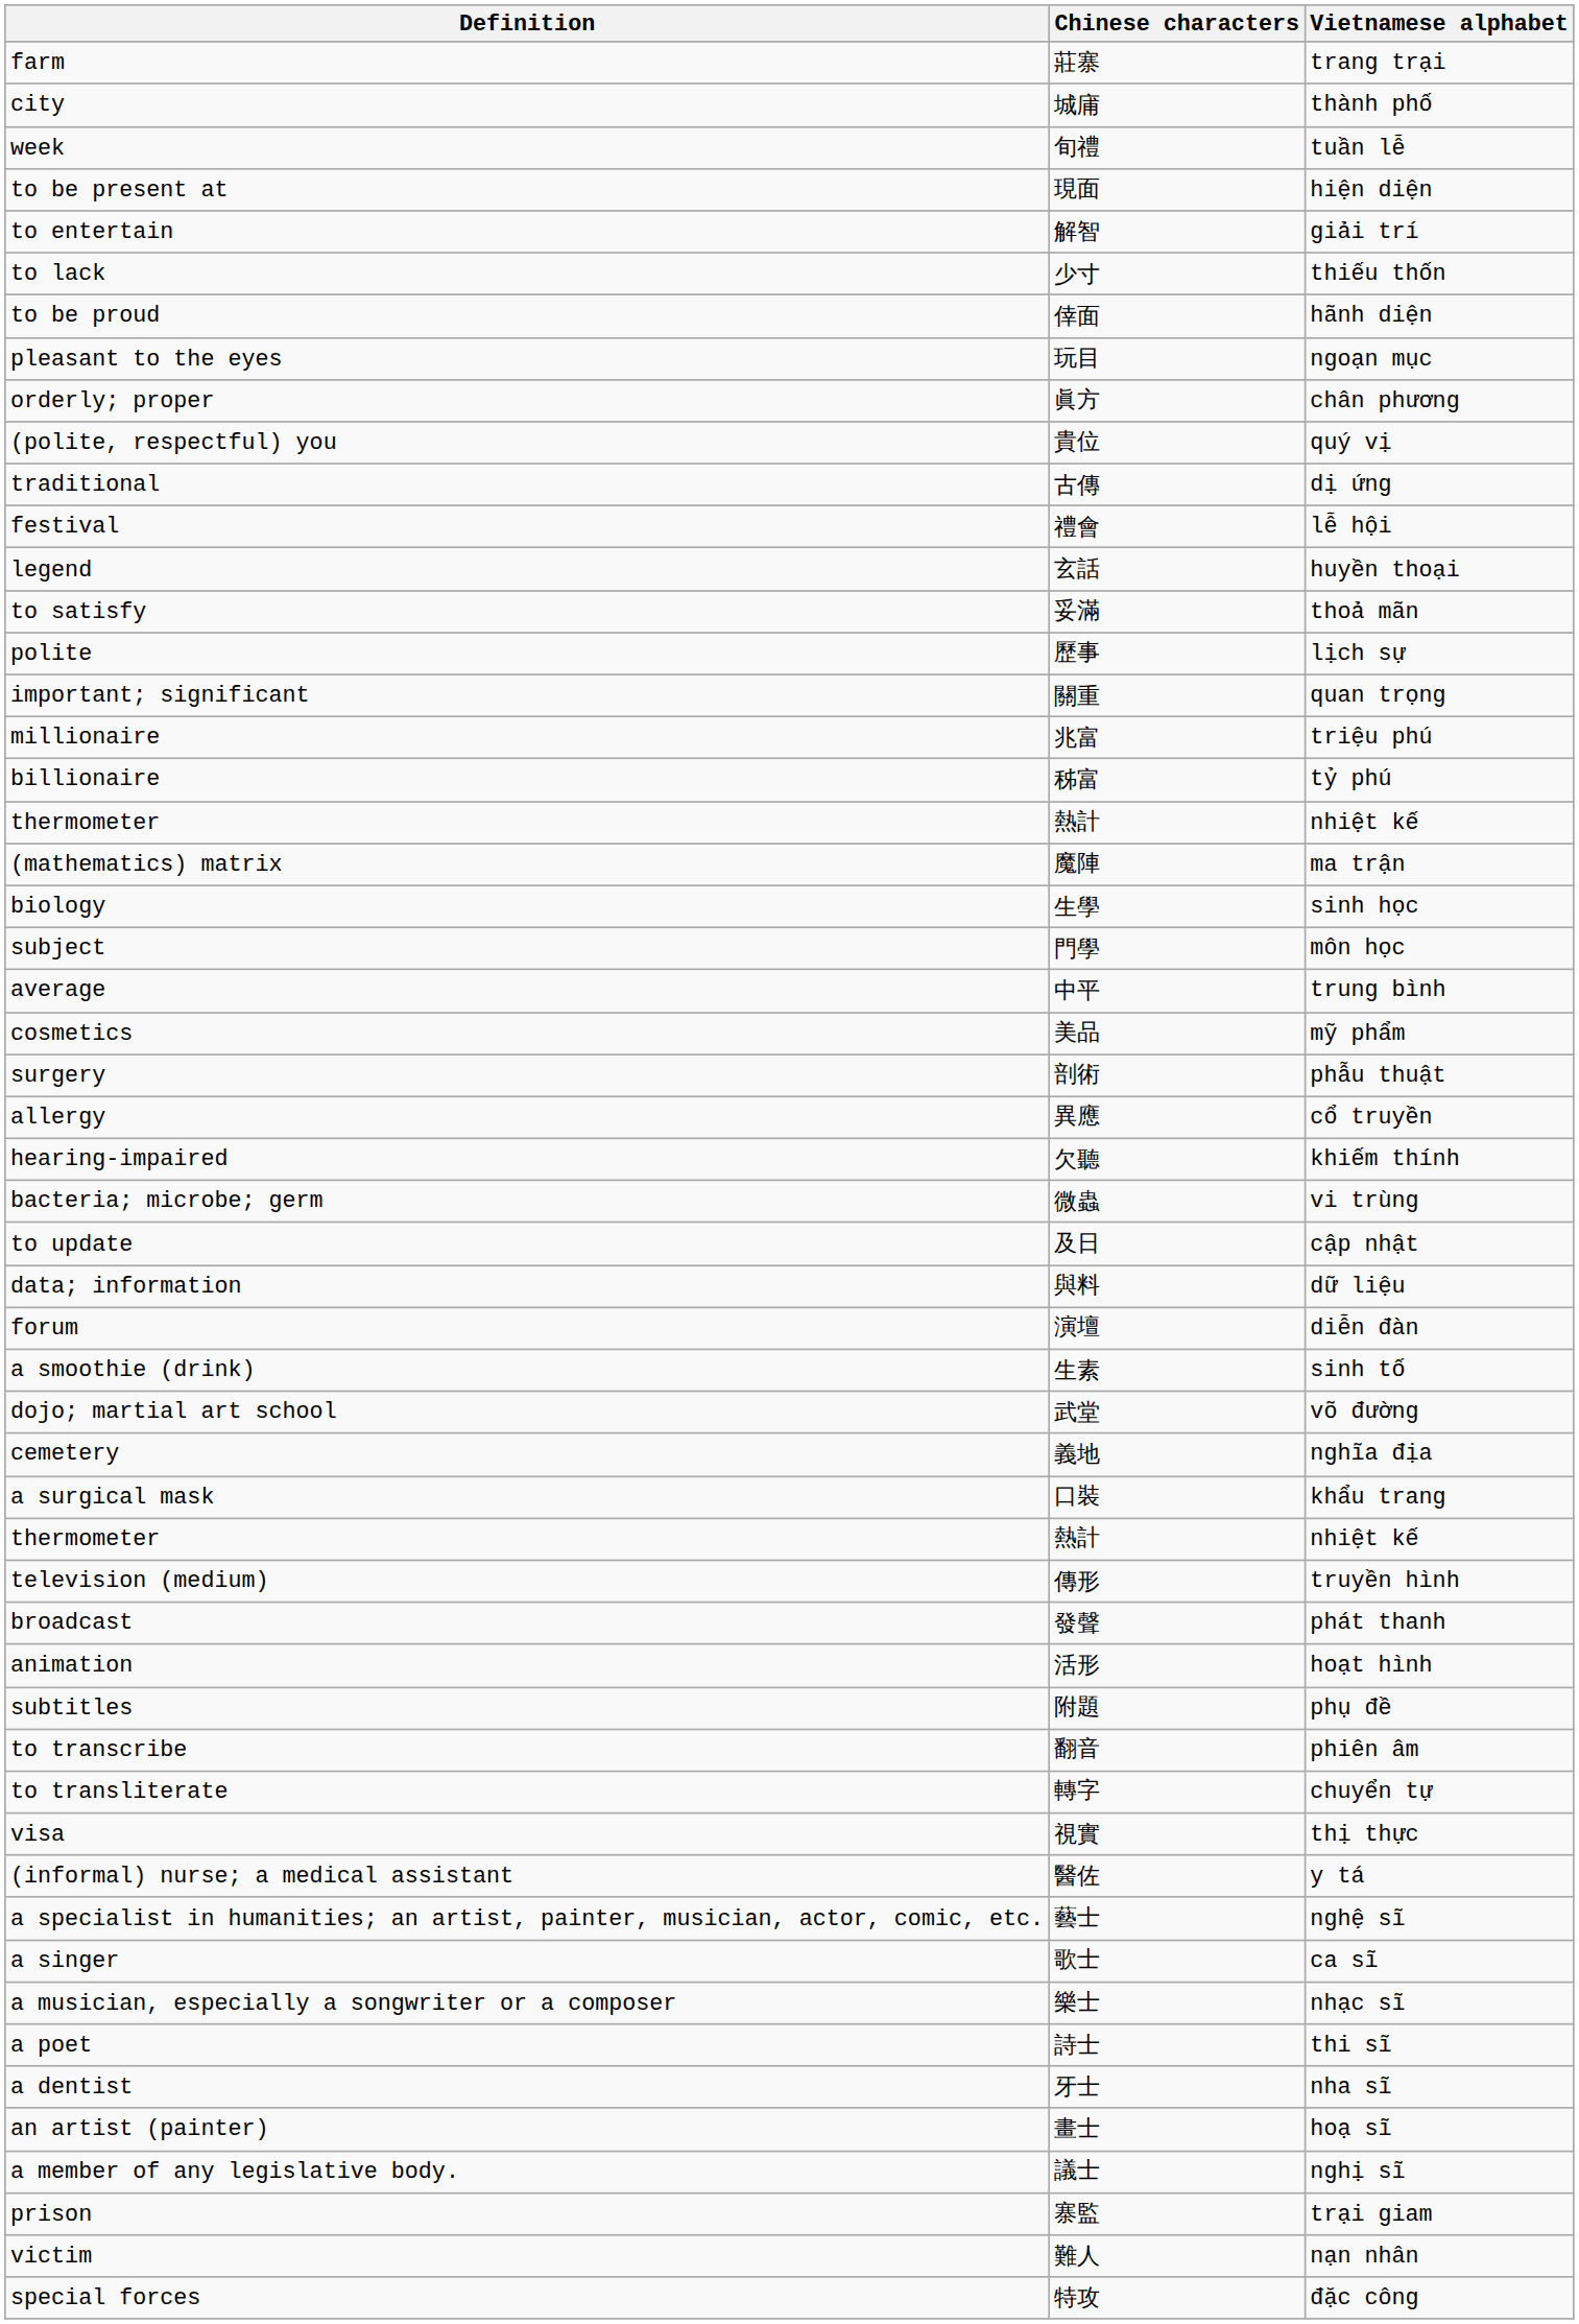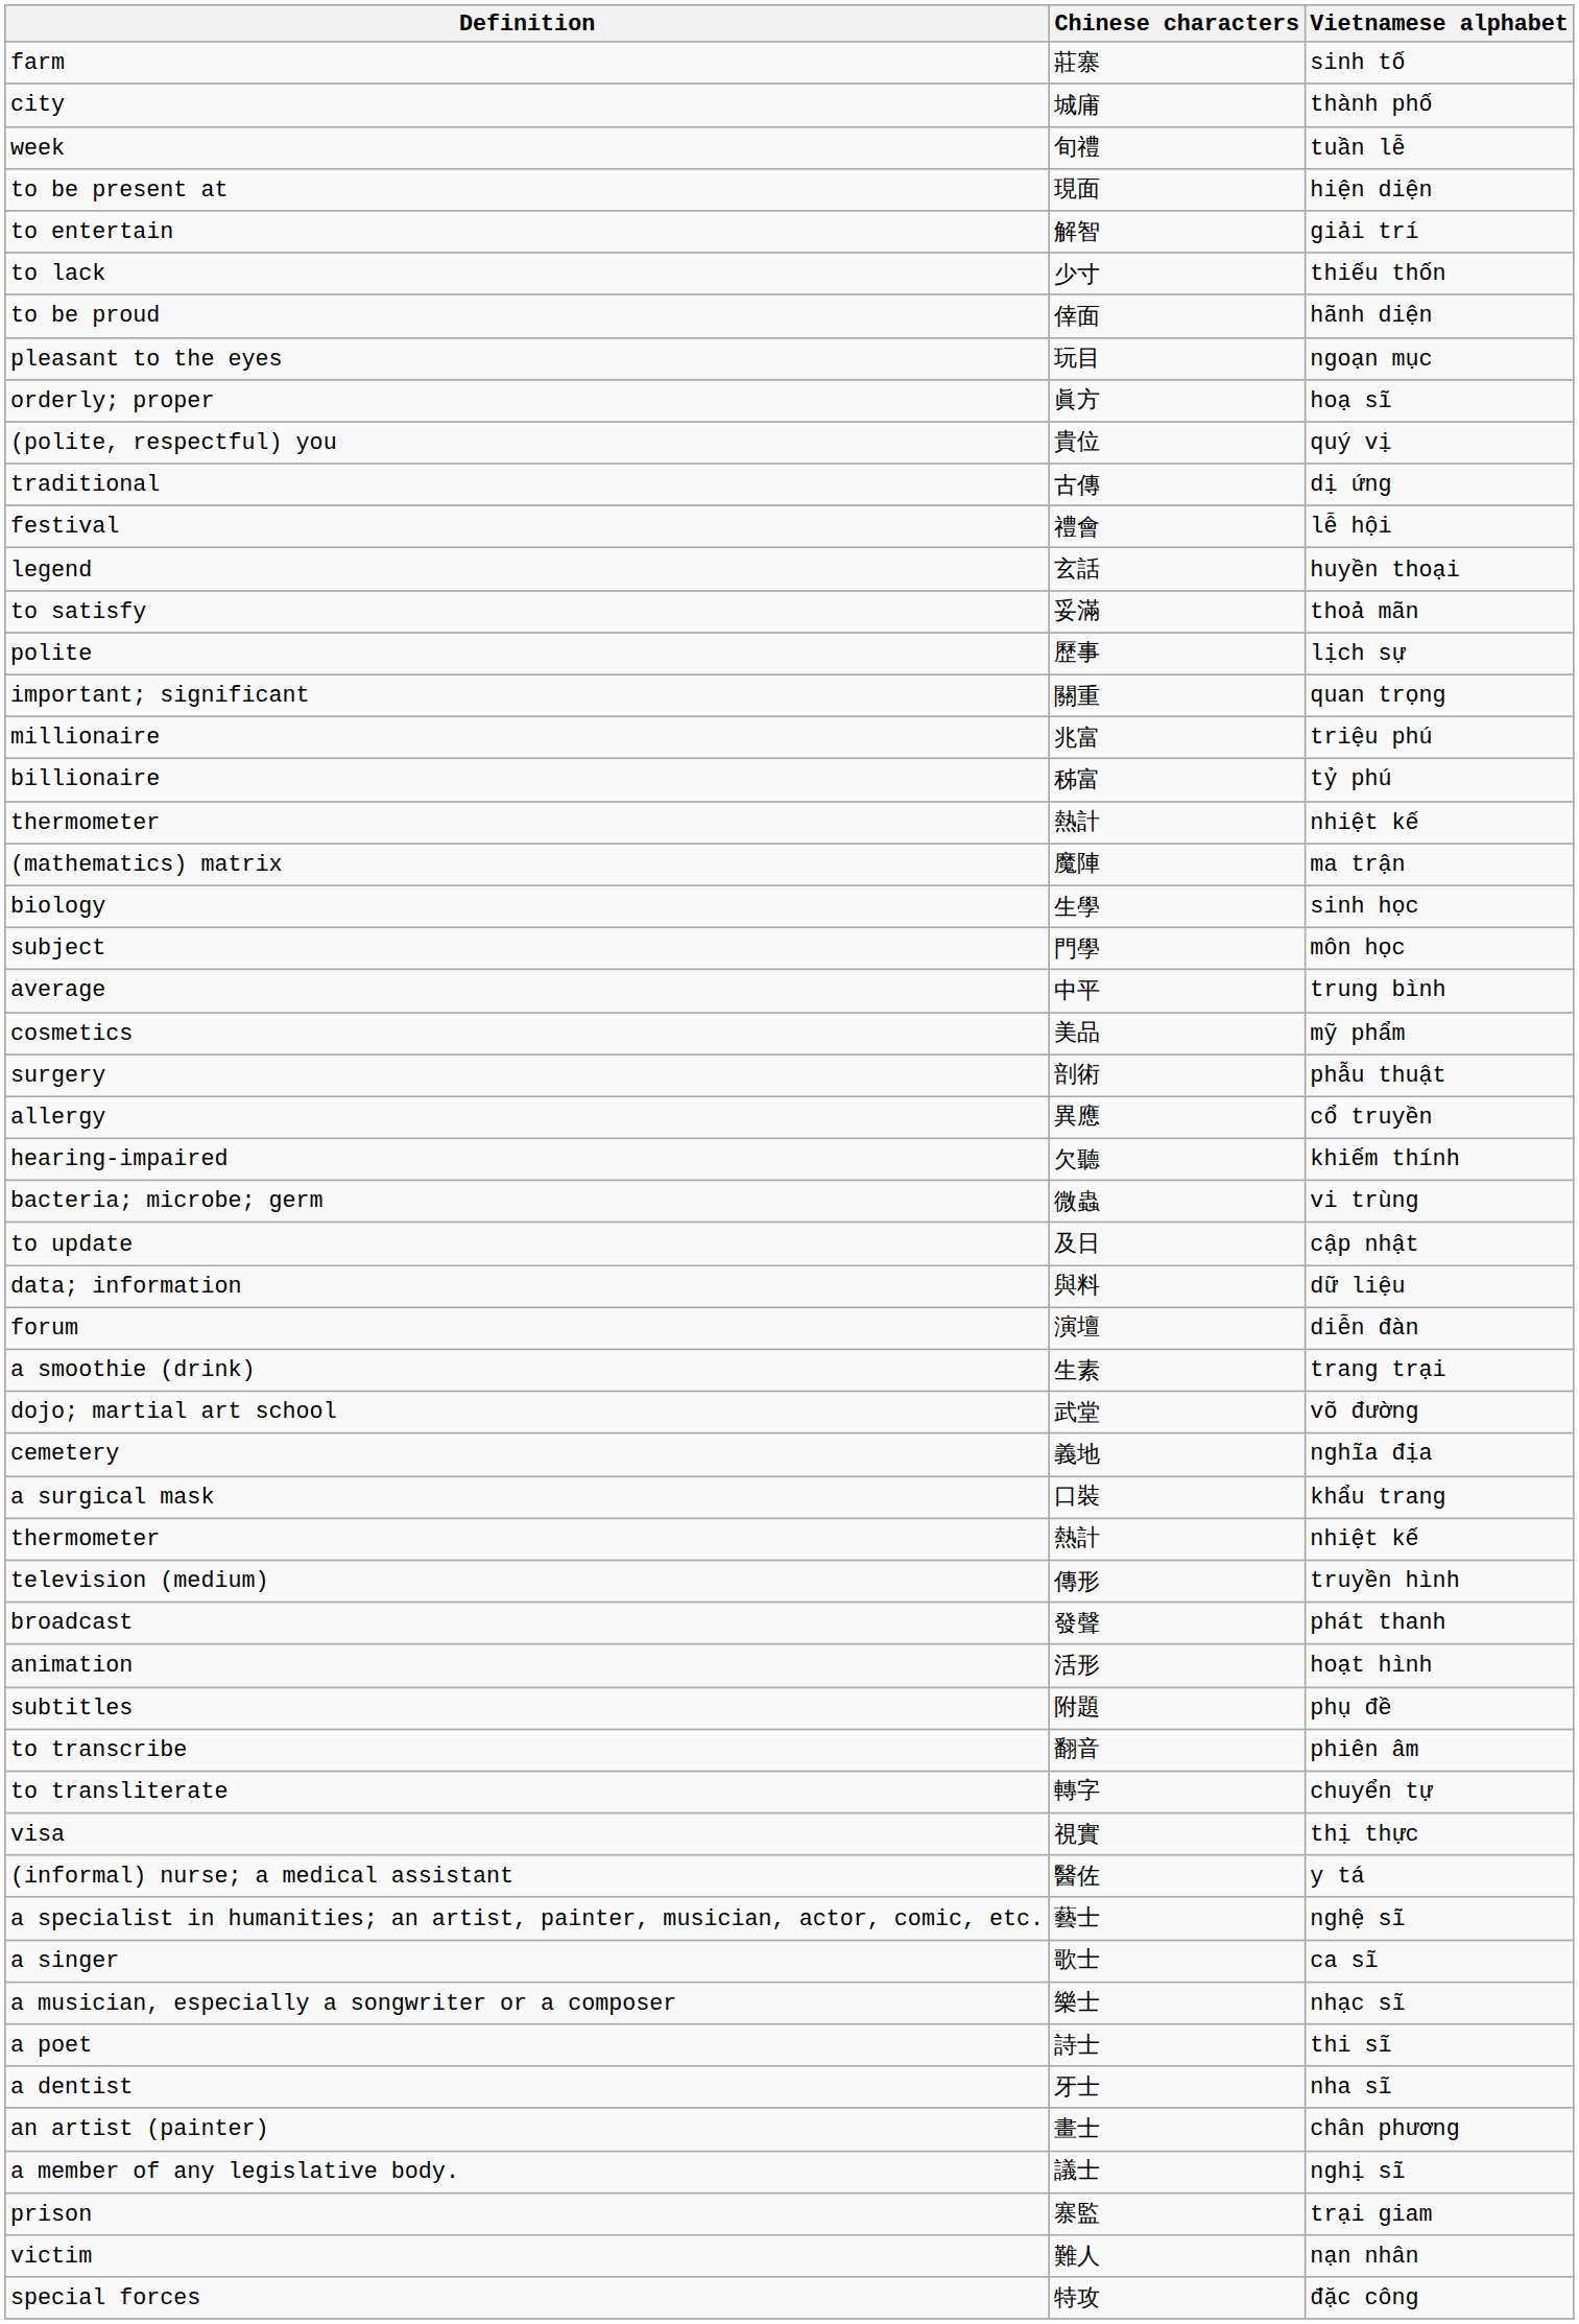 <table class="wikitable">
 <tr>
 <th>Definition</th>
 <th>Chinese characters</th>
 <th>Vietnamese alphabet</th>
 </tr>
 <tr>
 <td>farm</td>
 <td>莊寨</td>
-<td>trang trại</td>
+<td>sinh tố</td>
 </tr>
 <tr>
 <td>city</td>
 <td>城庯</td>
 <td>thành phố</td>
 </tr>
 <tr>
 <td>week</td>
 <td>旬禮</td>
 <td>tuần lễ</td>
 </tr>
 <tr>
 <td>to be present at</td>
 <td>現面</td>
 <td>hiện diện</td>
 </tr>
 <tr>
 <td>to entertain</td>
 <td>解智</td>
 <td>giải trí</td>
 </tr>
 <tr>
 <td>to lack</td>
 <td>少寸</td>
 <td>thiếu thốn</td>
 </tr>
 <tr>
 <td>to be proud</td>
 <td>倖面</td>
 <td>hãnh diện</td>
 </tr>
 <tr>
 <td>pleasant to the eyes</td>
 <td>玩目</td>
 <td>ngoạn mục</td>
 </tr>
 <tr>
 <td>orderly; proper</td>
 <td>眞方</td>
-<td>chân phương</td>
+<td>hoạ sĩ</td>
 </tr>
 <tr>
 <td>(polite, respectful) you</td>
 <td>貴位</td>
 <td>quý vị</td>
 </tr>
 <tr>
 <td>traditional</td>
 <td>古傳</td>
 <td>dị ứng</td>
 </tr>
 <tr>
 <td>festival</td>
 <td>禮會</td>
 <td>lễ hội</td>
 </tr>
 <tr>
 <td>legend</td>
 <td>玄話</td>
 <td>huyền thoại</td>
 </tr>
 <tr>
 <td>to satisfy</td>
 <td>妥滿</td>
 <td>thoả mãn</td>
 </tr>
 <tr>
 <td>polite</td>
 <td>歷事</td>
 <td>lịch sự</td>
 </tr>
 <tr>
 <td>important; significant</td>
 <td>關重</td>
 <td>quan trọng</td>
 </tr>
 <tr>
 <td>millionaire</td>
 <td>兆富</td>
 <td>triệu phú</td>
 </tr>
 <tr>
 <td>billionaire</td>
 <td>秭富</td>
 <td>tỷ phú</td>
 </tr>
 <tr>
 <td>thermometer</td>
 <td>熱計</td>
 <td>nhiệt kế</td>
 </tr>
 <tr>
 <td>(mathematics) matrix</td>
 <td>魔陣</td>
 <td>ma trận</td>
 </tr>
 <tr>
 <td>biology</td>
 <td>生學</td>
 <td>sinh học</td>
 </tr>
 <tr>
 <td>subject</td>
 <td>門學</td>
 <td>môn học</td>
 </tr>
 <tr>
 <td>average</td>
 <td>中平</td>
 <td>trung bình</td>
 </tr>
 <tr>
 <td>cosmetics</td>
 <td>美品</td>
 <td>mỹ phẩm</td>
 </tr>
 <tr>
 <td>surgery</td>
 <td>剖術</td>
 <td>phẫu thuật</td>
 </tr>
 <tr>
 <td>allergy</td>
 <td>異應</td>
 <td>cổ truyền</td>
 </tr>
 <tr>
 <td>hearing-impaired</td>
 <td>欠聽</td>
 <td>khiếm thính</td>
 </tr>
 <tr>
 <td>bacteria; microbe; germ</td>
 <td>微蟲</td>
 <td>vi trùng</td>
 </tr>
 <tr>
 <td>to update</td>
 <td>及日</td>
 <td>cập nhật</td>
 </tr>
 <tr>
 <td>data; information</td>
 <td>與料</td>
 <td>dữ liệu</td>
 </tr>
 <tr>
 <td>forum</td>
 <td>演壇</td>
 <td>diễn đàn</td>
 </tr>
 <tr>
 <td>a smoothie (drink)</td>
 <td>生素</td>
-<td>sinh tố</td>
+<td>trang trại</td>
 </tr>
 <tr>
 <td>dojo; martial art school</td>
 <td>武堂</td>
 <td>võ đường</td>
 </tr>
 <tr>
 <td>cemetery</td>
 <td>義地</td>
 <td>nghĩa địa</td>
 </tr>
 <tr>
 <td>a surgical mask</td>
 <td>口裝</td>
 <td>khẩu trang</td>
 </tr>
 <tr>
 <td>thermometer</td>
 <td>熱計</td>
 <td>nhiệt kế</td>
 </tr>
 <tr>
 <td>television (medium)</td>
 <td>傳形</td>
 <td>truyền hình</td>
 </tr>
 <tr>
 <td>broadcast</td>
 <td>發聲</td>
 <td>phát thanh</td>
 </tr>
 <tr>
 <td>animation</td>
 <td>活形</td>
 <td>hoạt hình</td>
 </tr>
 <tr>
 <td>subtitles</td>
 <td>附題</td>
 <td>phụ đề</td>
 </tr>
 <tr>
 <td>to transcribe</td>
 <td>翻音</td>
 <td>phiên âm</td>
 </tr>
 <tr>
 <td>to transliterate</td>
 <td>轉字</td>
 <td>chuyển tự</td>
 </tr>
 <tr>
 <td>visa</td>
 <td>視實</td>
 <td>thị thực</td>
 </tr>
 <tr>
 <td>(informal) nurse; a medical assistant</td>
 <td>醫佐</td>
 <td>y tá</td>
 </tr>
 <tr>
 <td>a specialist in humanities; an artist, painter, musician, actor, comic, etc.</td>
 <td>藝士</td>
 <td>nghệ sĩ</td>
 </tr>
 <tr>
 <td>a singer</td>
 <td>歌士</td>
 <td>ca sĩ</td>
 </tr>
 <tr>
 <td>a musician, especially a songwriter or a composer</td>
 <td>樂士</td>
 <td>nhạc sĩ</td>
 </tr>
 <tr>
 <td>a poet</td>
 <td>詩士</td>
 <td>thi sĩ</td>
 </tr>
 <tr>
 <td>a dentist</td>
 <td>牙士</td>
 <td>nha sĩ</td>
 </tr>
 <tr>
 <td>an artist (painter)</td>
 <td>畫士</td>
-<td>hoạ sĩ</td>
+<td>chân phương</td>
 </tr>
 <tr>
 <td>a member of any legislative body.</td>
 <td>議士</td>
 <td>nghị sĩ</td>
 </tr>
 <tr>
 <td>prison</td>
 <td>寨監</td>
 <td>trại giam</td>
 </tr>
 <tr>
 <td>victim</td>
 <td>難人</td>
 <td>nạn nhân</td>
 </tr>
 <tr>
 <td>special forces</td>
 <td>特攻</td>
 <td>đặc công</td>
 </tr>
 </table>
